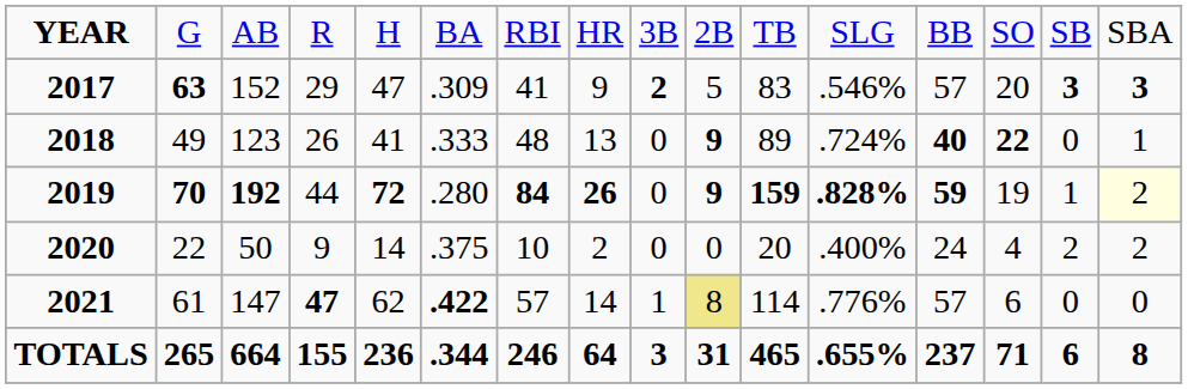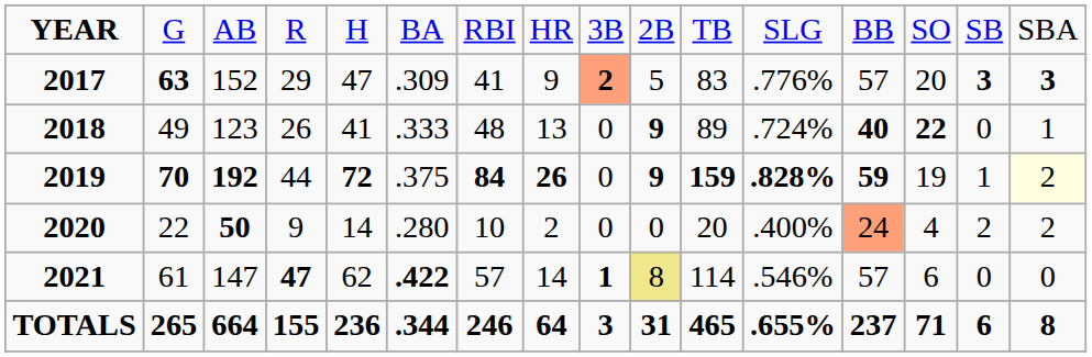 <table class="wikitable">
 <tr align=center>
 <td><strong>YEAR</strong></td>
 <td><a href='#'>G</a></td>
 <td><a href='#'>AB</a></td>
 <td><a href='#'>R</a></td>
 <td><a href='#'>H</a></td>
 <td><a href='#'>BA</a></td>
 <td><a href='#'>RBI</a></td>
 <td><a href='#'>HR</a></td>
 <td><a href='#'>3B</a></td>
 <td><a href='#'>2B</a></td>
 <td><a href='#'>TB</a></td>
 <td><a href='#'>SLG</a></td>
 <td><a href='#'>BB</a></td>
 <td><a href='#'>SO</a></td>
 <td><a href='#'>SB</a></td>
 <td>SBA</td>
 </tr>
 <tr align=center>
 <td><strong>2017</strong></td>
 <td><strong>63</strong></td>
 <td>152</td>
 <td>29</td>
 <td>47</td>
 <td>.309</td>
 <td>41</td>
 <td>9</td>
-<td><strong>2</strong></td>
+<td style="background: lightsalmon;"><strong>2</strong></td>
 <td>5</td>
 <td>83</td>
-<td>.546%</td>
+<td>.776%</td>
 <td>57</td>
 <td>20</td>
 <td><strong>3</strong></td>
 <td><strong>3</strong></td>
 </tr>
 <tr align=center>
 <td><strong>2018</strong></td>
 <td>49</td>
 <td>123</td>
 <td>26</td>
 <td>41</td>
 <td>.333</td>
 <td>48</td>
 <td>13</td>
 <td>0</td>
 <td><strong>9</strong></td>
 <td>89</td>
 <td>.724%</td>
 <td><strong>40</strong></td>
 <td><strong>22</strong></td>
 <td>0</td>
 <td>1</td>
 </tr>
 <tr align=center>
 <td><strong>2019</strong></td>
 <td><strong>70</strong></td>
 <td><strong>192</strong></td>
 <td>44</td>
 <td><strong>72</strong></td>
-<td>.280</td>
+<td>.375</td>
 <td><strong>84</strong></td>
 <td><strong>26</strong></td>
 <td>0</td>
 <td><strong>9</strong></td>
 <td><strong>159</strong></td>
 <td><strong>.828%</strong></td>
 <td><strong>59</strong></td>
 <td>19</td>
 <td>1</td>
 <td style="background: lightyellow;">2</td>
 </tr>
 <tr align=center>
 <td><strong>2020</strong></td>
 <td>22</td>
-<td>50</td>
+<td><strong>50</strong></td>
 <td>9</td>
 <td>14</td>
-<td>.375</td>
+<td>.280</td>
 <td>10</td>
 <td>2</td>
 <td>0</td>
 <td>0</td>
 <td>20</td>
 <td>.400%</td>
-<td>24</td>
+<td style="background: lightsalmon;">24</td>
 <td>4</td>
 <td>2</td>
 <td>2</td>
 </tr>
 <tr align=center>
 <td><strong>2021</strong></td>
 <td>61</td>
 <td>147</td>
 <td><strong>47</strong></td>
 <td>62</td>
 <td><strong>.422</strong></td>
 <td>57</td>
 <td>14</td>
-<td>1</td>
+<td><strong>1</strong></td>
 <td style="background: khaki;">8</td>
 <td>114</td>
-<td>.776%</td>
+<td>.546%</td>
 <td>57</td>
 <td>6</td>
 <td>0</td>
 <td>0</td>
 </tr>
 <tr align=center>
 <td><strong>TOTALS</strong></td>
 <td><strong>265</strong></td>
 <td><strong>664</strong></td>
 <td><strong>155</strong></td>
 <td><strong>236</strong></td>
 <td><strong>.344</strong></td>
 <td><strong>246</strong></td>
 <td><strong>64</strong></td>
 <td><strong>3</strong></td>
 <td><strong>31</strong></td>
 <td><strong>465</strong></td>
 <td><strong>.655%</strong></td>
 <td><strong>237</strong></td>
 <td><strong>71</strong></td>
 <td><strong>6</strong></td>
 <td><strong>8</strong></td>
 </tr>
 </table>
